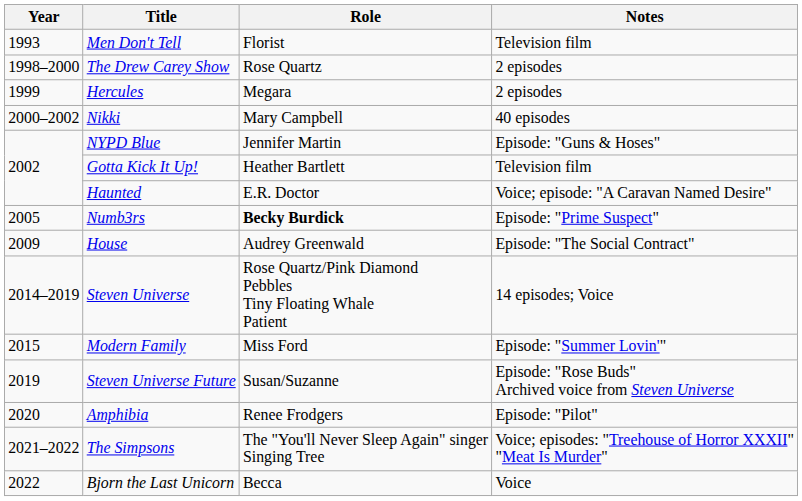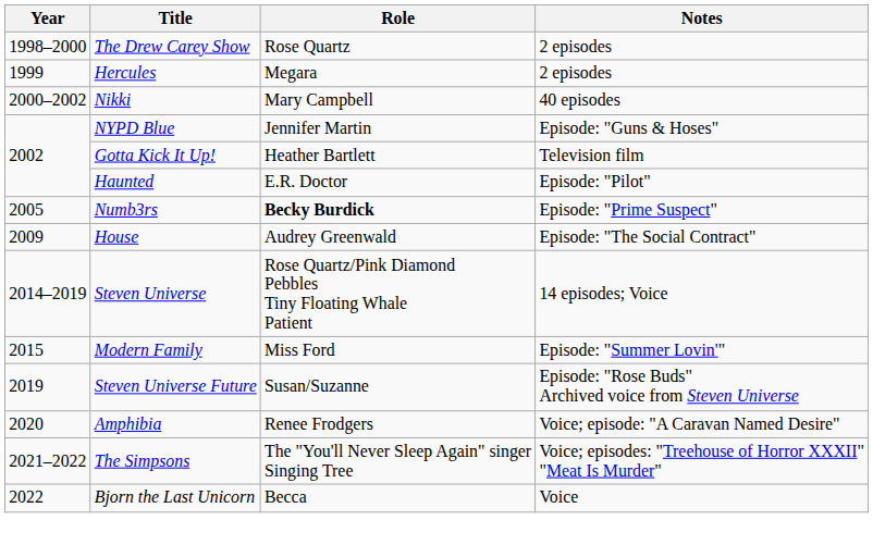 <table class="wikitable">
 <tr>
 <th>Year</th>
 <th>Title</th>
 <th>Role</th>
 <th>Notes</th>
-</tr>
-<tr>
-<td>1993</td>
-<td><em><a href='#'>Men Don't Tell</a></em></td>
-<td>Florist</td>
-<td>Television film</td>
 </tr>
 <tr>
 <td>1998–2000</td>
 <td><em><a href='#'>The Drew Carey Show</a></em></td>
 <td>Rose Quartz</td>
 <td>2 episodes</td>
 </tr>
 <tr>
 <td>1999</td>
 <td><em><a href='#'>Hercules</a></em></td>
 <td>Megara</td>
 <td>2 episodes</td>
 </tr>
 <tr>
 <td>2000–2002</td>
 <td><em><a href='#'>Nikki</a></em></td>
 <td>Mary Campbell</td>
 <td>40 episodes</td>
 </tr>
 <tr>
 <td rowspan="3">2002</td>
 <td><em><a href='#'>NYPD Blue</a></em></td>
 <td>Jennifer Martin</td>
 <td>Episode: "Guns & Hoses"</td>
 </tr>
 <tr>
 <td><em><a href='#'>Gotta Kick It Up!</a></em></td>
 <td>Heather Bartlett</td>
 <td>Television film</td>
 </tr>
 <tr House of Mouse as Negara>
 <td><em><a href='#'>Haunted</a></em></td>
 <td>E.R. Doctor</td>
-<td>Voice; episode: "A Caravan Named Desire"</td>
+<td>Episode: "Pilot"</td>
 </tr>
 <tr>
 <td>2005</td>
 <td><em><a href='#'>Numb3rs</a></em></td>
 <td><strong>Becky Burdick</strong></td>
 <td>Episode: "<a href='#'>Prime Suspect</a>"</td>
 </tr>
 <tr>
 <td>2009</td>
 <td><em><a href='#'>House</a></em></td>
 <td>Audrey Greenwald</td>
 <td>Episode: "The Social Contract"</td>
 </tr>
 <tr>
 <td>2014–2019</td>
 <td><em><a href='#'>Steven Universe</a></em></td>
 <td>Rose Quartz/Pink Diamond<br>Pebbles<br>Tiny Floating Whale<br>Patient</td>
 <td>14 episodes; Voice</td>
 </tr>
 <tr>
 <td>2015</td>
 <td><em><a href='#'>Modern Family</a></em></td>
 <td>Miss Ford</td>
 <td>Episode: "<a href='#'>Summer Lovin'</a>"</td>
 </tr>
 <tr>
 <td>2019</td>
 <td><em><a href='#'>Steven Universe Future</a></em></td>
 <td>Susan/Suzanne</td>
 <td>Episode: "Rose Buds"<br>Archived voice from <em><a href='#'>Steven Universe</a></em></td>
 </tr>
 <tr>
 <td>2020</td>
 <td><em><a href='#'>Amphibia</a></em></td>
 <td>Renee Frodgers</td>
-<td>Episode: "Pilot"</td>
+<td>Voice; episode: "A Caravan Named Desire"</td>
 </tr>
 <tr>
 <td>2021–2022</td>
 <td><em><a href='#'>The Simpsons</a></em></td>
 <td>The "You'll Never Sleep Again" singer<br>Singing Tree</td>
 <td>Voice; episodes: "<a href='#'>Treehouse of Horror XXXII</a>"<br>"<a href='#'>Meat Is Murder</a>"</td>
 </tr>
 <tr>
 <td>2022</td>
 <td><em>Bjorn the Last Unicorn</em></td>
 <td>Becca</td>
 <td>Voice</td>
 </tr>
 </table>
